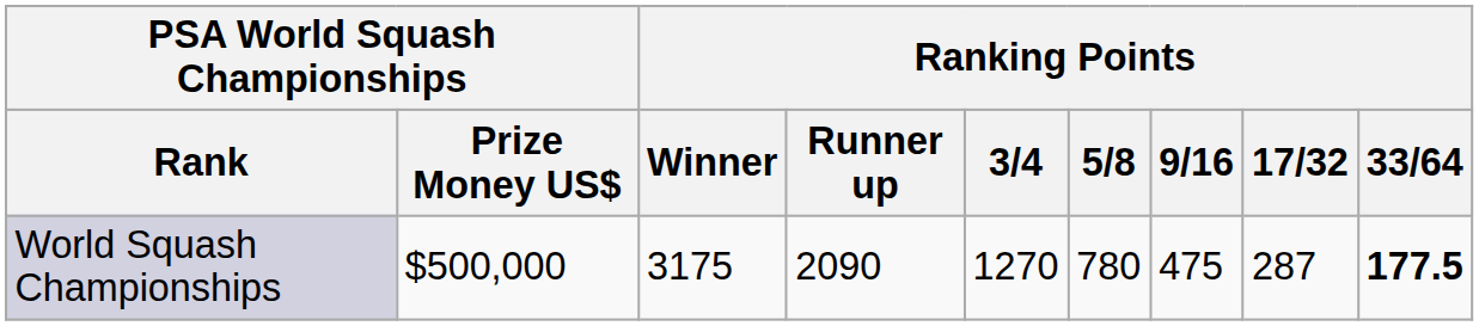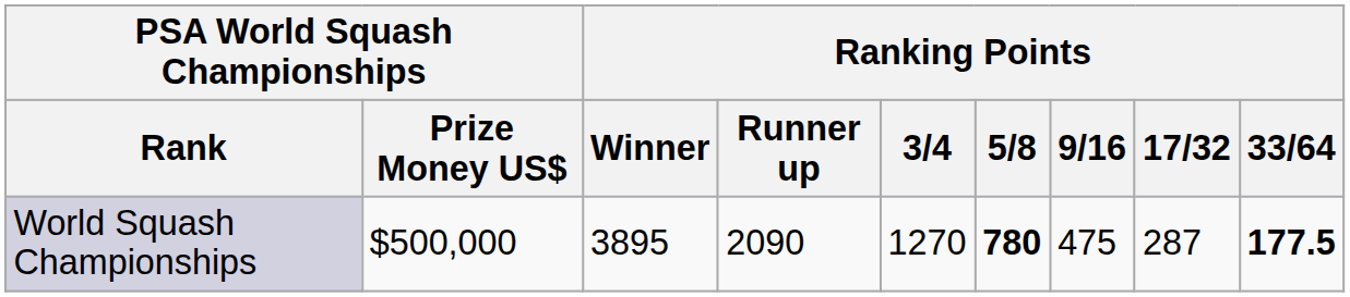 <table class="wikitable">
 <tr>
 <th colspan=2>PSA World Squash Championships</th>
 <th colspan=7>Ranking Points</th>
 </tr>
 <tr bgcolor="#d1e4fd">
 <th>Rank</th>
 <th>Prize Money US$</th>
 <th>Winner</th>
 <th>Runner up</th>
 <th>3/4</th>
 <th>5/8</th>
 <th>9/16</th>
 <th>17/32</th>
 <th>33/64</th>
 </tr>
 <tr>
 <td style="background:#d1d1e0;">World Squash Championships</td>
 <td>$500,000</td>
-<td>3175</td>
+<td>3895</td>
 <td>2090</td>
 <td>1270</td>
-<td>780</td>
+<td><strong>780</strong></td>
 <td>475</td>
 <td>287</td>
 <td><strong>177.5</strong></td>
 </tr>
 </table>
